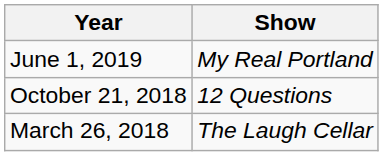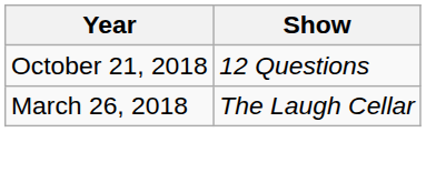 <table class="wikitable">
 <tr>
 <th>Year</th>
 <th>Show</th>
-</tr>
-<tr>
-<td>June 1, 2019</td>
-<td><em>My Real Portland</em></td>
 </tr>
 <tr>
 <td>October 21, 2018</td>
 <td><em>12 Questions</em></td>
 </tr>
 <tr>
 <td>March 26, 2018</td>
 <td><em>The Laugh Cellar</em></td>
 </tr>
 </table>
